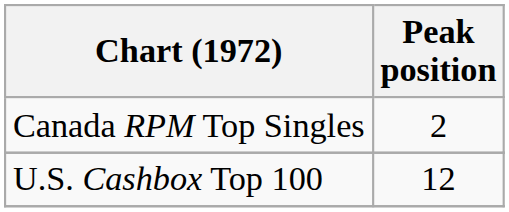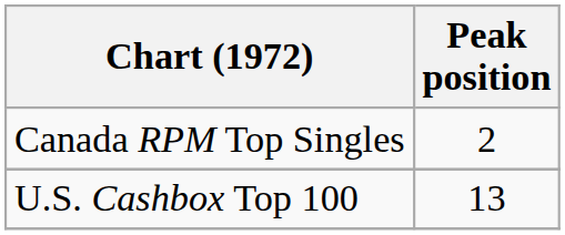 <table class="wikitable sortable">
 <tr>
 <th>Chart (1972)</th>
 <th>Peak<br>position</th>
 </tr>
 <tr>
 <td>Canada <em>RPM</em> Top Singles </td>
 <td style="text-align:center;">2</td>
 </tr>
 <tr>
 </tr>
 <tr>
 <td>U.S. <em>Cashbox</em> Top 100</td>
-<td style="text-align:center;">12</td>
+<td style="text-align:center;">13</td>
 </tr>
 <tr>
 </tr>
 </table>
